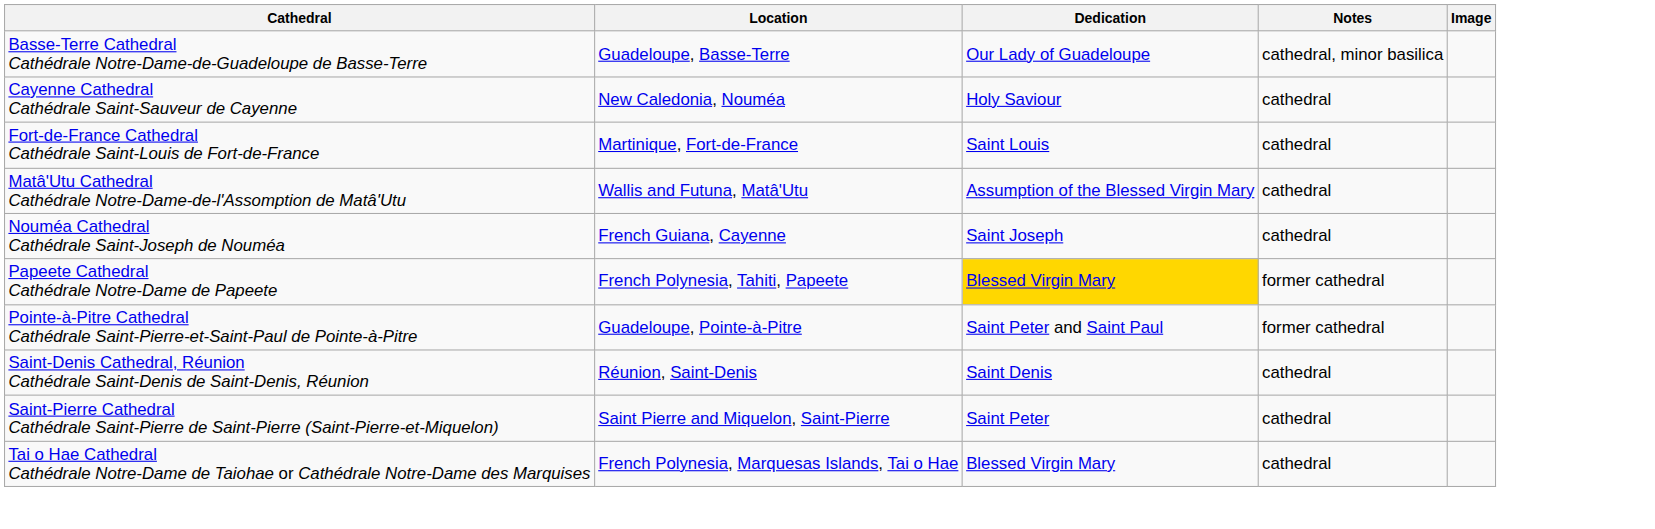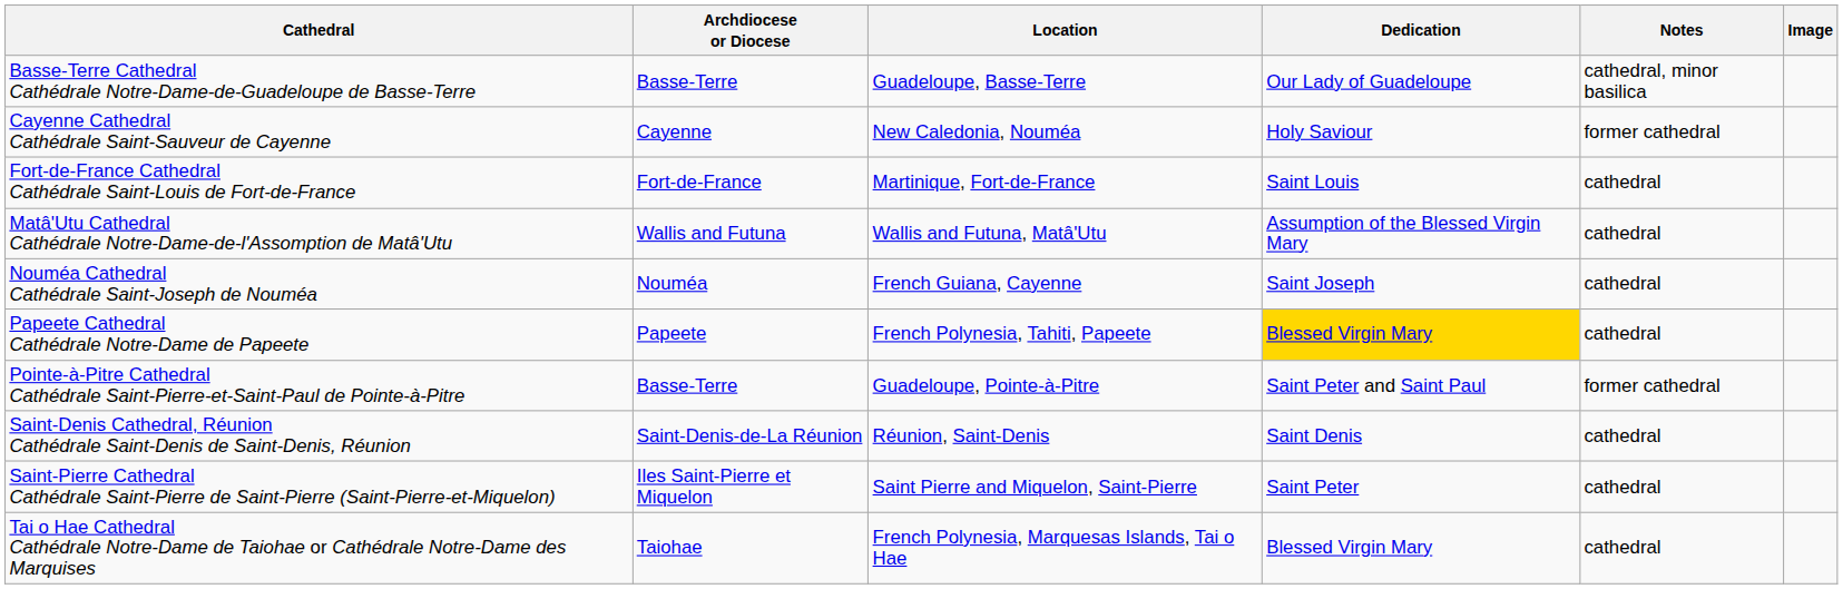 <table class="wikitable sortable">
 <tr>
 <th><small>Cathedral</small></th>
+<th><small>Archdiocese<br>or Diocese</small></th>
 <th><small>Location</small></th>
 <th><small>Dedication</small></th>
 <th><small>Notes</small></th>
 <th><small>Image</small></th>
 </tr>
 <tr>
 <td><a href='#'>Basse-Terre Cathedral</a><br><em>Cathédrale Notre-Dame-de-Guadeloupe de Basse-Terre</em></td>
+<td><a href='#'>Basse-Terre</a></td>
 <td><a href='#'>Guadeloupe</a>, <a href='#'>Basse-Terre</a></td>
 <td><a href='#'>Our Lady of Guadeloupe</a></td>
 <td>cathedral, minor basilica</td>
 <td></td>
 </tr>
 <tr>
 <td><a href='#'>Cayenne Cathedral</a><br><em>Cathédrale Saint-Sauveur de Cayenne</em></td>
+<td><a href='#'>Cayenne</a></td>
 <td><a href='#'>New Caledonia</a>, <a href='#'>Nouméa</a></td>
 <td><a href='#'>Holy Saviour</a></td>
-<td>cathedral</td>
+<td>former cathedral</td>
 <td></td>
 </tr>
 <tr>
 <td><a href='#'>Fort-de-France Cathedral</a><br><em>Cathédrale Saint-Louis de Fort-de-France</em></td>
+<td><a href='#'>Fort-de-France</a></td>
 <td><a href='#'>Martinique</a>, <a href='#'>Fort-de-France</a></td>
 <td><a href='#'>Saint Louis</a></td>
 <td>cathedral</td>
 <td></td>
 </tr>
 <tr>
 <td><a href='#'>Matâ'Utu Cathedral</a><br><em>Cathédrale Notre-Dame-de-l'Assomption de Matâ'Utu</em></td>
+<td><a href='#'>Wallis and Futuna</a></td>
 <td><a href='#'>Wallis and Futuna</a>, <a href='#'>Matâ'Utu</a></td>
 <td><a href='#'>Assumption of the Blessed Virgin Mary</a></td>
 <td>cathedral</td>
 <td></td>
 </tr>
 <tr>
 <td><a href='#'>Nouméa Cathedral</a><br><em>Cathédrale Saint-Joseph de Nouméa</em></td>
+<td><a href='#'>Nouméa</a></td>
 <td><a href='#'>French Guiana</a>, <a href='#'>Cayenne</a></td>
 <td><a href='#'>Saint Joseph</a></td>
 <td>cathedral</td>
 <td></td>
 </tr>
 <tr>
 <td><a href='#'>Papeete Cathedral</a><br><em>Cathédrale Notre-Dame de Papeete</em></td>
+<td><a href='#'>Papeete</a></td>
 <td><a href='#'>French Polynesia</a>, <a href='#'>Tahiti</a>, <a href='#'>Papeete</a></td>
 <td style="background: gold;"><a href='#'>Blessed Virgin Mary</a></td>
-<td>former cathedral</td>
+<td>cathedral</td>
 <td></td>
 </tr>
 <tr>
 <td><a href='#'>Pointe-à-Pitre Cathedral</a><br><em>Cathédrale Saint-Pierre-et-Saint-Paul de Pointe-à-Pitre</em></td>
+<td><a href='#'>Basse-Terre</a></td>
 <td><a href='#'>Guadeloupe</a>, <a href='#'>Pointe-à-Pitre</a></td>
 <td><a href='#'>Saint Peter</a> and <a href='#'>Saint Paul</a></td>
 <td>former cathedral</td>
 <td></td>
 </tr>
 <tr>
 <td><a href='#'>Saint-Denis Cathedral, Réunion</a><br><em>Cathédrale Saint-Denis de Saint-Denis, Réunion</em></td>
+<td><a href='#'>Saint-Denis-de-La Réunion</a></td>
 <td><a href='#'>Réunion</a>, <a href='#'>Saint-Denis</a></td>
 <td><a href='#'>Saint Denis</a></td>
 <td>cathedral</td>
 <td></td>
 </tr>
 <tr>
 <td><a href='#'>Saint-Pierre Cathedral</a><br><em>Cathédrale Saint-Pierre de Saint-Pierre (Saint-Pierre-et-Miquelon)</em></td>
+<td><a href='#'>Iles Saint-Pierre et Miquelon</a></td>
 <td><a href='#'>Saint Pierre and Miquelon</a>, <a href='#'>Saint-Pierre</a></td>
 <td><a href='#'>Saint Peter</a></td>
 <td>cathedral</td>
 <td></td>
 </tr>
 <tr>
 <td><a href='#'>Tai o Hae Cathedral</a><br><em>Cathédrale Notre-Dame de Taiohae</em> or <em>Cathédrale Notre-Dame des Marquises</em></td>
+<td><a href='#'>Taiohae</a></td>
 <td><a href='#'>French Polynesia</a>, <a href='#'>Marquesas Islands</a>, <a href='#'>Tai o Hae</a></td>
 <td><a href='#'>Blessed Virgin Mary</a></td>
 <td>cathedral</td>
 <td></td>
 </tr>
 </table>
